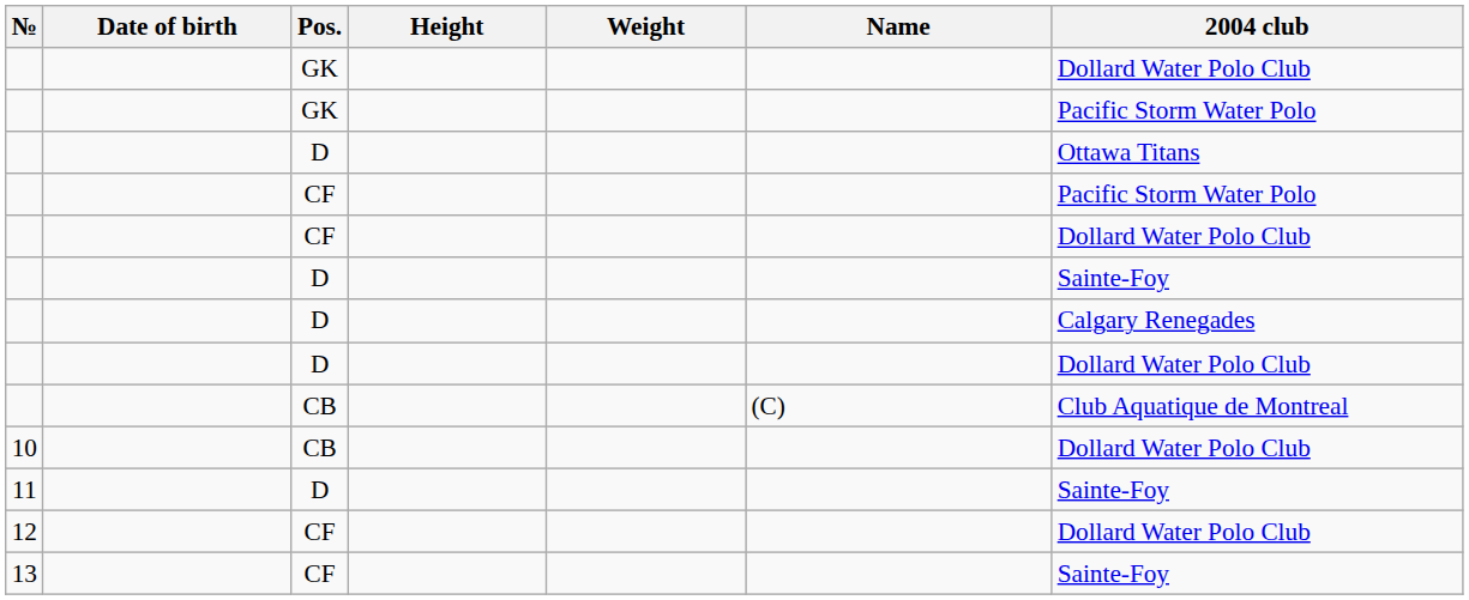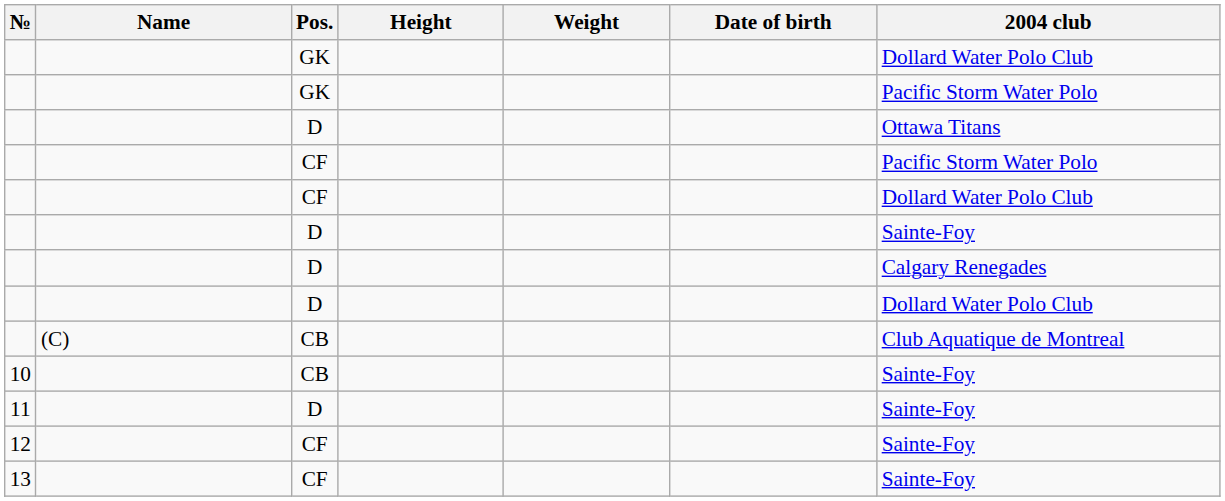 <table class="wikitable sortable" style="font-size:95%; text-align:center;">
 <tr>
 <th>№</th>
-<th style="width:12em">Date of birth</th>
+<th style="width:15em">Name</th>
 <th>Pos.</th>
 <th style="width:9em">Height</th>
 <th style="width:9em">Weight</th>
-<th style="width:15em">Name</th>
+<th style="width:12em">Date of birth</th>
 <th style="width:20em">2004 club</th>
 </tr>
 <tr>
 <td></td>
-<td style="text-align:right;"></td>
+<td style="text-align:left;"></td>
 <td>GK</td>
 <td></td>
 <td></td>
-<td style="text-align:left;"></td>
+<td style="text-align:right;"></td>
 <td style="text-align:left;"> <a href='#'>Dollard Water Polo Club</a></td>
 </tr>
 <tr>
 <td></td>
-<td style="text-align:right;"></td>
+<td style="text-align:left;"></td>
 <td>GK</td>
 <td></td>
 <td></td>
-<td style="text-align:left;"></td>
+<td style="text-align:right;"></td>
 <td style="text-align:left;"> <a href='#'>Pacific Storm Water Polo</a></td>
 </tr>
 <tr>
 <td></td>
-<td style="text-align:right;"></td>
+<td style="text-align:left;"></td>
 <td>D</td>
 <td></td>
 <td></td>
-<td style="text-align:left;"></td>
+<td style="text-align:right;"></td>
 <td style="text-align:left;"> <a href='#'>Ottawa Titans</a></td>
 </tr>
 <tr>
 <td></td>
-<td style="text-align:right;"></td>
+<td style="text-align:left;"></td>
 <td>CF</td>
 <td></td>
 <td></td>
-<td style="text-align:left;"></td>
+<td style="text-align:right;"></td>
 <td style="text-align:left;"> <a href='#'>Pacific Storm Water Polo</a></td>
 </tr>
 <tr>
 <td></td>
-<td style="text-align:right;"></td>
+<td style="text-align:left;"></td>
 <td>CF</td>
 <td></td>
 <td></td>
-<td style="text-align:left;"></td>
+<td style="text-align:right;"></td>
 <td style="text-align:left;"> <a href='#'>Dollard Water Polo Club</a></td>
 </tr>
 <tr>
 <td></td>
-<td style="text-align:right;"></td>
+<td style="text-align:left;"></td>
 <td>D</td>
 <td></td>
 <td></td>
-<td style="text-align:left;"></td>
+<td style="text-align:right;"></td>
 <td style="text-align:left;"> <a href='#'>Sainte-Foy</a></td>
 </tr>
 <tr>
 <td></td>
-<td style="text-align:right;"></td>
+<td style="text-align:left;"></td>
 <td>D</td>
 <td></td>
 <td></td>
-<td style="text-align:left;"></td>
+<td style="text-align:right;"></td>
 <td style="text-align:left;"> <a href='#'>Calgary Renegades</a></td>
 </tr>
 <tr>
 <td></td>
-<td style="text-align:right;"></td>
+<td style="text-align:left;"></td>
 <td>D</td>
 <td></td>
 <td></td>
-<td style="text-align:left;"></td>
+<td style="text-align:right;"></td>
 <td style="text-align:left;"> <a href='#'>Dollard Water Polo Club</a></td>
 </tr>
 <tr>
 <td></td>
-<td style="text-align:right;"></td>
+<td style="text-align:left;"> (C)</td>
 <td>CB</td>
 <td></td>
 <td></td>
-<td style="text-align:left;"> (C)</td>
+<td style="text-align:right;"></td>
 <td style="text-align:left;"> <a href='#'>Club Aquatique de Montreal</a></td>
 </tr>
 <tr>
 <td>10</td>
-<td style="text-align:right;"></td>
+<td style="text-align:left;"></td>
 <td>CB</td>
 <td></td>
 <td></td>
-<td style="text-align:left;"></td>
-<td style="text-align:left;"> <a href='#'>Dollard Water Polo Club</a></td>
+<td style="text-align:right;"></td>
+<td style="text-align:left;"> <a href='#'>Sainte-Foy</a></td>
 </tr>
 <tr>
 <td>11</td>
-<td style="text-align:right;"></td>
+<td style="text-align:left;"></td>
 <td>D</td>
 <td></td>
 <td></td>
-<td style="text-align:left;"></td>
+<td style="text-align:right;"></td>
 <td style="text-align:left;"> <a href='#'>Sainte-Foy</a></td>
 </tr>
 <tr>
 <td>12</td>
-<td style="text-align:right;"></td>
+<td style="text-align:left;"></td>
 <td>CF</td>
 <td></td>
 <td></td>
-<td style="text-align:left;"></td>
-<td style="text-align:left;"> <a href='#'>Dollard Water Polo Club</a></td>
+<td style="text-align:right;"></td>
+<td style="text-align:left;"> <a href='#'>Sainte-Foy</a></td>
 </tr>
 <tr>
 <td>13</td>
-<td style="text-align:right;"></td>
+<td style="text-align:left;"></td>
 <td>CF</td>
 <td></td>
 <td></td>
-<td style="text-align:left;"></td>
+<td style="text-align:right;"></td>
 <td style="text-align:left;"> <a href='#'>Sainte-Foy</a></td>
 </tr>
 </table>
